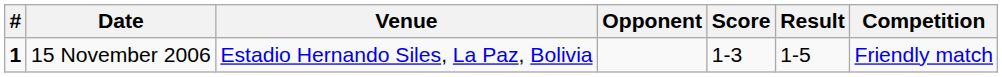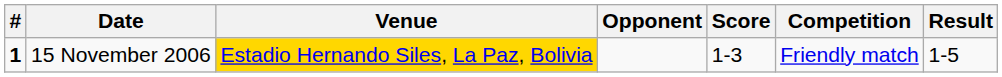 <table class="wikitable">
 <tr>
 <th>#</th>
 <th>Date</th>
 <th>Venue</th>
 <th>Opponent</th>
 <th>Score</th>
+<th>Competition</th>
 <th>Result</th>
-<th>Competition</th>
 </tr>
 <tr>
 <td><strong>1</strong></td>
 <td>15 November 2006</td>
-<td><a href='#'>Estadio Hernando Siles</a>, <a href='#'>La Paz</a>, <a href='#'>Bolivia</a></td>
+<td style="background: gold;"><a href='#'>Estadio Hernando Siles</a>, <a href='#'>La Paz</a>, <a href='#'>Bolivia</a></td>
 <td></td>
 <td>1-3</td>
+<td><a href='#'>Friendly match</a></td>
 <td>1-5</td>
-<td><a href='#'>Friendly match</a></td>
 </tr>
 </table>
